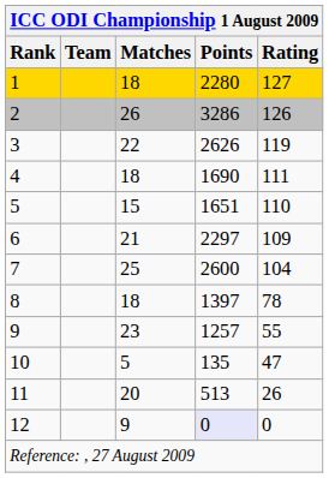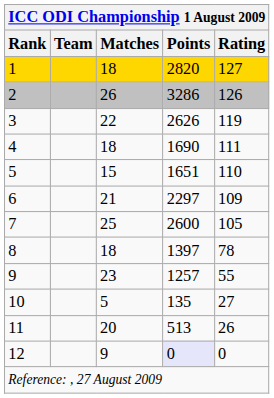 <table class="wikitable">
 <tr>
 <th colspan="5"><a href='#'>ICC ODI Championship</a> <small>1 August 2009</small></th>
 </tr>
 <tr>
 <th>Rank</th>
 <th>Team</th>
 <th>Matches</th>
 <th>Points</th>
 <th>Rating</th>
 </tr>
 <tr style="background-color:gold">
 <td>1</td>
 <td style="text-align:left;"></td>
 <td>18</td>
-<td>2280</td>
+<td>2820</td>
 <td>127</td>
 </tr>
 <tr style="background-color:silver">
 <td>2</td>
 <td style="text-align:left;"></td>
 <td>26</td>
 <td>3286</td>
 <td>126</td>
 </tr>
 <tr>
 <td>3</td>
 <td style="text-align:left;"></td>
 <td>22</td>
 <td>2626</td>
 <td>119</td>
 </tr>
 <tr>
 <td>4</td>
 <td style="text-align:left;"></td>
 <td>18</td>
 <td>1690</td>
 <td>111</td>
 </tr>
 <tr>
 <td>5</td>
 <td style="text-align:left;"></td>
 <td>15</td>
 <td>1651</td>
 <td>110</td>
 </tr>
 <tr>
 <td>6</td>
 <td style="text-align:left;"></td>
 <td>21</td>
 <td>2297</td>
 <td>109</td>
 </tr>
 <tr>
 <td>7</td>
 <td style="text-align:left;"></td>
 <td>25</td>
 <td>2600</td>
-<td>104</td>
+<td>105</td>
 </tr>
 <tr>
 <td>8</td>
 <td style="text-align:left;"></td>
 <td>18</td>
 <td>1397</td>
 <td>78</td>
 </tr>
 <tr>
 <td>9</td>
 <td style="text-align:left;"></td>
 <td>23</td>
 <td>1257</td>
 <td>55</td>
 </tr>
 <tr>
 <td>10</td>
 <td style="text-align:left;"></td>
 <td>5</td>
 <td>135</td>
-<td>47</td>
+<td>27</td>
 </tr>
 <tr>
 <td>11</td>
 <td style="text-align:left;"></td>
 <td>20</td>
 <td>513</td>
 <td>26</td>
 </tr>
 <tr>
 <td>12</td>
 <td style="text-align:left;"></td>
 <td>9</td>
 <td style="background: lavender;">0</td>
 <td>0</td>
 </tr>
 <tr>
 <td colspan=5><small><em>Reference: , 27 August 2009</em></small></td>
 </tr>
 </table>
